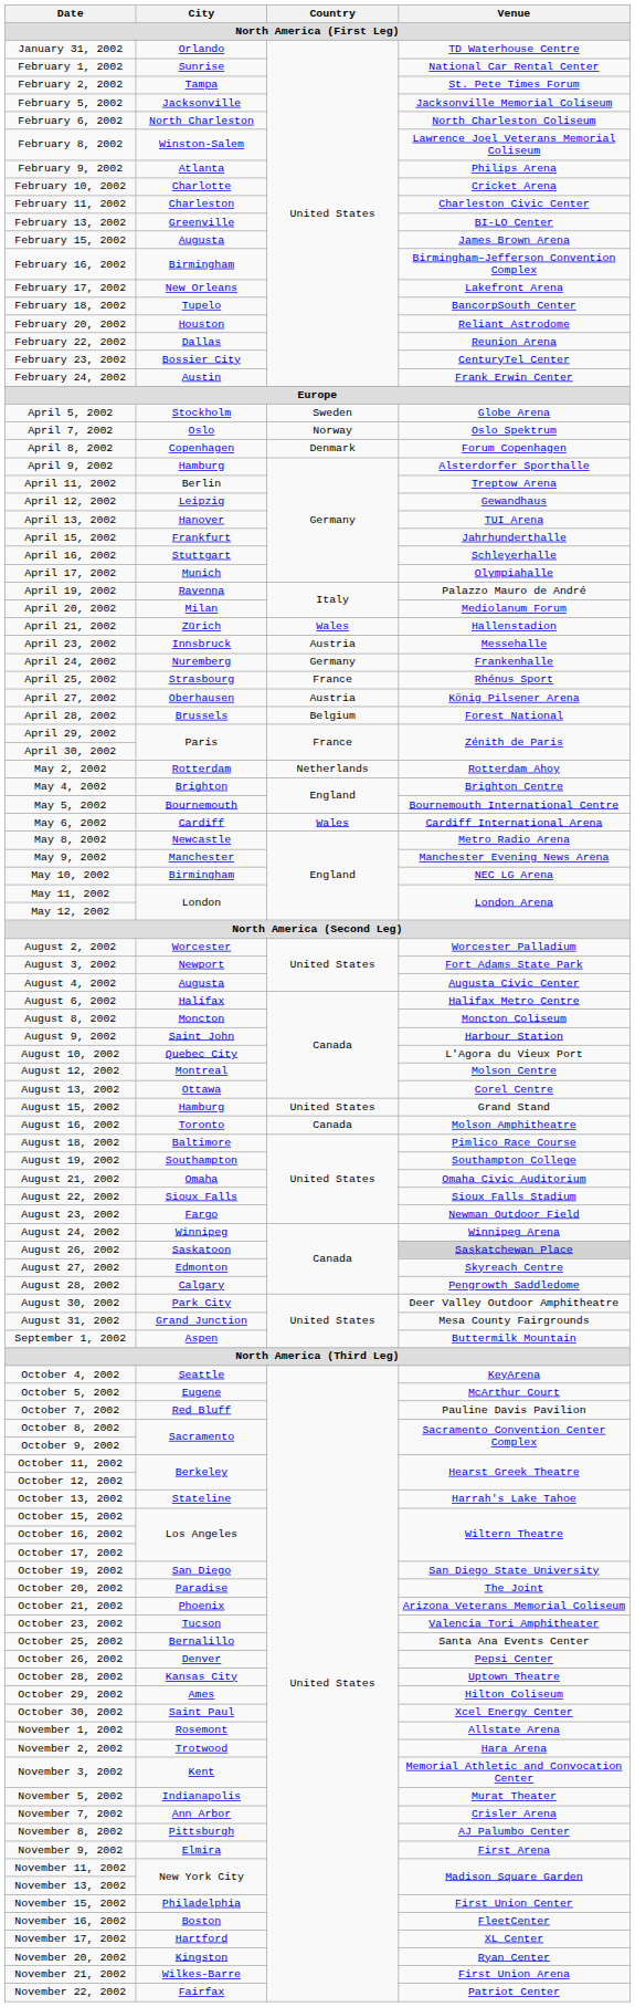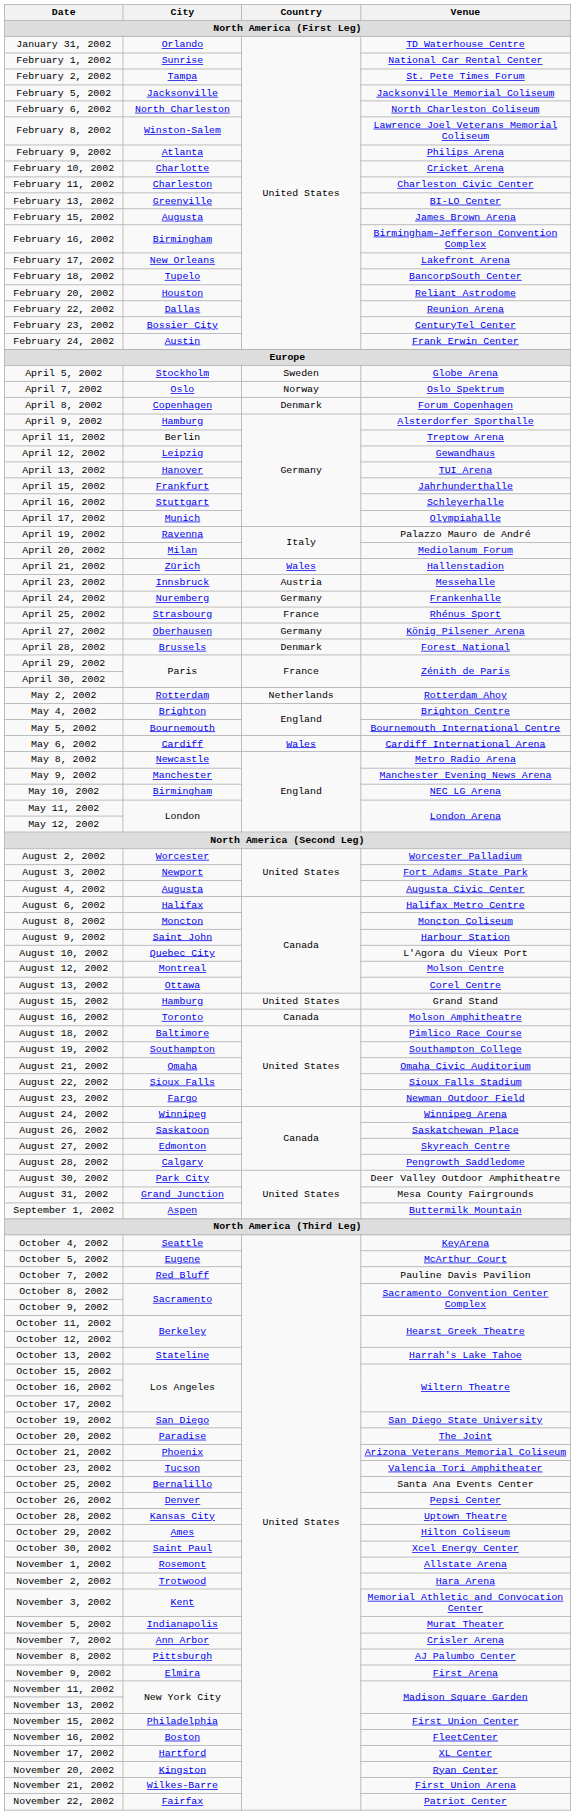 <table class="wikitable" style="text-align:center;">
 <tr>
 <th width="150">Date</th>
 <th width="150">City</th>
 <th width="150">Country</th>
 <th width="270">Venue</th>
 </tr>
 <tr style="background:#ddd;">
 <td colspan="4"><strong>North America (First Leg)</strong></td>
 </tr>
 <tr>
 <td>January 31, 2002</td>
 <td><a href='#'>Orlando</a></td>
 <td rowspan="18">United States</td>
 <td><a href='#'>TD Waterhouse Centre</a></td>
 </tr>
 <tr>
 <td>February 1, 2002</td>
 <td><a href='#'>Sunrise</a></td>
 <td><a href='#'>National Car Rental Center</a></td>
 </tr>
 <tr>
 <td>February 2, 2002</td>
 <td><a href='#'>Tampa</a></td>
 <td><a href='#'>St. Pete Times Forum</a></td>
 </tr>
 <tr>
 <td>February 5, 2002</td>
 <td><a href='#'>Jacksonville</a></td>
 <td><a href='#'>Jacksonville Memorial Coliseum</a></td>
 </tr>
 <tr>
 <td>February 6, 2002</td>
 <td><a href='#'>North Charleston</a></td>
 <td><a href='#'>North Charleston Coliseum</a></td>
 </tr>
 <tr>
 <td>February 8, 2002</td>
 <td><a href='#'>Winston-Salem</a></td>
 <td><a href='#'>Lawrence Joel Veterans Memorial Coliseum</a></td>
 </tr>
 <tr>
 <td>February 9, 2002</td>
 <td><a href='#'>Atlanta</a></td>
 <td><a href='#'>Philips Arena</a></td>
 </tr>
 <tr>
 <td>February 10, 2002</td>
 <td><a href='#'>Charlotte</a></td>
 <td><a href='#'>Cricket Arena</a></td>
 </tr>
 <tr>
 <td>February 11, 2002</td>
 <td><a href='#'>Charleston</a></td>
 <td><a href='#'>Charleston Civic Center</a></td>
 </tr>
 <tr>
 <td>February 13, 2002</td>
 <td><a href='#'>Greenville</a></td>
 <td><a href='#'>BI-LO Center</a></td>
 </tr>
 <tr>
 <td>February 15, 2002</td>
 <td><a href='#'>Augusta</a></td>
 <td><a href='#'>James Brown Arena</a></td>
 </tr>
 <tr>
 <td>February 16, 2002</td>
 <td><a href='#'>Birmingham</a></td>
 <td><a href='#'>Birmingham–Jefferson Convention Complex</a></td>
 </tr>
 <tr>
 <td>February 17, 2002</td>
 <td><a href='#'>New Orleans</a></td>
 <td><a href='#'>Lakefront Arena</a></td>
 </tr>
 <tr>
 <td>February 18, 2002</td>
 <td><a href='#'>Tupelo</a></td>
 <td><a href='#'>BancorpSouth Center</a></td>
 </tr>
 <tr>
 <td>February 20, 2002</td>
 <td><a href='#'>Houston</a></td>
 <td><a href='#'>Reliant Astrodome</a></td>
 </tr>
 <tr>
 <td>February 22, 2002</td>
 <td><a href='#'>Dallas</a></td>
 <td><a href='#'>Reunion Arena</a></td>
 </tr>
 <tr>
 <td>February 23, 2002</td>
 <td><a href='#'>Bossier City</a></td>
 <td><a href='#'>CenturyTel Center</a></td>
 </tr>
 <tr>
 <td>February 24, 2002</td>
 <td><a href='#'>Austin</a></td>
 <td><a href='#'>Frank Erwin Center</a></td>
 </tr>
 <tr style="background:#ddd;">
 <td colspan="4"><strong>Europe</strong></td>
 </tr>
 <tr>
 <td>April 5, 2002</td>
 <td><a href='#'>Stockholm</a></td>
 <td>Sweden</td>
 <td><a href='#'>Globe Arena</a></td>
 </tr>
 <tr>
 <td>April 7, 2002</td>
 <td><a href='#'>Oslo</a></td>
 <td>Norway</td>
 <td><a href='#'>Oslo Spektrum</a></td>
 </tr>
 <tr>
 <td>April 8, 2002</td>
 <td><a href='#'>Copenhagen</a></td>
 <td>Denmark</td>
 <td><a href='#'>Forum Copenhagen</a></td>
 </tr>
 <tr>
 <td>April 9, 2002</td>
 <td><a href='#'>Hamburg</a></td>
 <td rowspan="7">Germany</td>
 <td><a href='#'>Alsterdorfer Sporthalle</a></td>
 </tr>
 <tr>
 <td>April 11, 2002</td>
 <td>Berlin</td>
 <td><a href='#'>Treptow Arena</a></td>
 </tr>
 <tr>
 <td>April 12, 2002</td>
 <td><a href='#'>Leipzig</a></td>
 <td><a href='#'>Gewandhaus</a></td>
 </tr>
 <tr>
 <td>April 13, 2002</td>
 <td><a href='#'>Hanover</a></td>
 <td><a href='#'>TUI Arena</a></td>
 </tr>
 <tr>
 <td>April 15, 2002</td>
 <td><a href='#'>Frankfurt</a></td>
 <td><a href='#'>Jahrhunderthalle</a></td>
 </tr>
 <tr>
 <td>April 16, 2002</td>
 <td><a href='#'>Stuttgart</a></td>
 <td><a href='#'>Schleyerhalle</a></td>
 </tr>
 <tr>
 <td>April 17, 2002</td>
 <td><a href='#'>Munich</a></td>
 <td><a href='#'>Olympiahalle</a></td>
 </tr>
 <tr>
 <td>April 19, 2002</td>
 <td><a href='#'>Ravenna</a></td>
 <td rowspan="2">Italy</td>
 <td>Palazzo Mauro de André</td>
 </tr>
 <tr>
 <td>April 20, 2002</td>
 <td><a href='#'>Milan</a></td>
 <td><a href='#'>Mediolanum Forum</a></td>
 </tr>
 <tr>
 <td>April 21, 2002</td>
 <td><a href='#'>Zürich</a></td>
 <td><a href='#'>Wales</a></td>
 <td><a href='#'>Hallenstadion</a></td>
 </tr>
 <tr>
 <td>April 23, 2002</td>
 <td><a href='#'>Innsbruck</a></td>
 <td>Austria</td>
 <td><a href='#'>Messehalle</a></td>
 </tr>
 <tr>
 <td>April 24, 2002</td>
 <td><a href='#'>Nuremberg</a></td>
 <td>Germany</td>
 <td><a href='#'>Frankenhalle</a></td>
 </tr>
 <tr>
 <td>April 25, 2002</td>
 <td><a href='#'>Strasbourg</a></td>
 <td>France</td>
 <td><a href='#'>Rhénus Sport</a></td>
 </tr>
 <tr>
 <td>April 27, 2002</td>
 <td><a href='#'>Oberhausen</a></td>
-<td>Austria</td>
+<td>Germany</td>
 <td><a href='#'>König Pilsener Arena</a></td>
 </tr>
 <tr>
 <td>April 28, 2002</td>
 <td><a href='#'>Brussels</a></td>
-<td>Belgium</td>
+<td>Denmark</td>
 <td><a href='#'>Forest National</a></td>
 </tr>
 <tr>
 <td>April 29, 2002</td>
 <td rowspan="2">Paris</td>
 <td rowspan="2">France</td>
 <td rowspan="2"><a href='#'>Zénith de Paris</a></td>
 </tr>
 <tr>
 <td>April 30, 2002</td>
 </tr>
 <tr>
 <td>May 2, 2002</td>
 <td><a href='#'>Rotterdam</a></td>
 <td>Netherlands</td>
 <td><a href='#'>Rotterdam Ahoy</a></td>
 </tr>
 <tr>
 <td>May 4, 2002</td>
 <td><a href='#'>Brighton</a></td>
 <td rowspan="2">England</td>
 <td><a href='#'>Brighton Centre</a></td>
 </tr>
 <tr>
 <td>May 5, 2002</td>
 <td><a href='#'>Bournemouth</a></td>
 <td><a href='#'>Bournemouth International Centre</a></td>
 </tr>
 <tr>
 <td>May 6, 2002</td>
 <td><a href='#'>Cardiff</a></td>
 <td><a href='#'>Wales</a></td>
 <td><a href='#'>Cardiff International Arena</a></td>
 </tr>
 <tr>
 <td>May 8, 2002</td>
 <td><a href='#'>Newcastle</a></td>
 <td rowspan="5">England</td>
 <td><a href='#'>Metro Radio Arena</a></td>
 </tr>
 <tr>
 <td>May 9, 2002</td>
 <td><a href='#'>Manchester</a></td>
 <td><a href='#'>Manchester Evening News Arena</a></td>
 </tr>
 <tr>
 <td>May 10, 2002</td>
 <td><a href='#'>Birmingham</a></td>
 <td><a href='#'>NEC LG Arena</a></td>
 </tr>
 <tr>
 <td>May 11, 2002</td>
 <td rowspan="2">London</td>
 <td rowspan="2"><a href='#'>London Arena</a></td>
 </tr>
 <tr>
 <td>May 12, 2002</td>
 </tr>
 <tr style="background:#ddd;">
 <td colspan="4"><strong>North America (Second Leg)</strong></td>
 </tr>
 <tr>
 <td>August 2, 2002</td>
 <td><a href='#'>Worcester</a></td>
 <td rowspan="3">United States</td>
 <td><a href='#'>Worcester Palladium</a></td>
 </tr>
 <tr>
 <td>August 3, 2002</td>
 <td><a href='#'>Newport</a></td>
 <td><a href='#'>Fort Adams State Park</a></td>
 </tr>
 <tr>
 <td>August 4, 2002</td>
 <td><a href='#'>Augusta</a></td>
 <td><a href='#'>Augusta Civic Center</a></td>
 </tr>
 <tr>
 <td>August 6, 2002</td>
 <td><a href='#'>Halifax</a></td>
 <td rowspan="6">Canada</td>
 <td><a href='#'>Halifax Metro Centre</a></td>
 </tr>
 <tr>
 <td>August 8, 2002</td>
 <td><a href='#'>Moncton</a></td>
 <td><a href='#'>Moncton Coliseum</a></td>
 </tr>
 <tr>
 <td>August 9, 2002</td>
 <td><a href='#'>Saint John</a></td>
 <td><a href='#'>Harbour Station</a></td>
 </tr>
 <tr>
 <td>August 10, 2002</td>
 <td><a href='#'>Quebec City</a></td>
 <td>L'Agora du Vieux Port</td>
 </tr>
 <tr>
 <td>August 12, 2002</td>
 <td><a href='#'>Montreal</a></td>
 <td><a href='#'>Molson Centre</a></td>
 </tr>
 <tr>
 <td>August 13, 2002</td>
 <td><a href='#'>Ottawa</a></td>
 <td><a href='#'>Corel Centre</a></td>
 </tr>
 <tr>
 <td>August 15, 2002</td>
 <td><a href='#'>Hamburg</a></td>
 <td>United States</td>
 <td>Grand Stand</td>
 </tr>
 <tr>
 <td>August 16, 2002</td>
 <td><a href='#'>Toronto</a></td>
 <td>Canada</td>
 <td><a href='#'>Molson Amphitheatre</a></td>
 </tr>
 <tr>
 <td>August 18, 2002</td>
 <td><a href='#'>Baltimore</a></td>
 <td rowspan="5">United States</td>
 <td align="center"><a href='#'>Pimlico Race Course</a></td>
 </tr>
 <tr>
 <td>August 19, 2002</td>
 <td><a href='#'>Southampton</a></td>
 <td><a href='#'>Southampton College</a></td>
 </tr>
 <tr>
 <td>August 21, 2002</td>
 <td><a href='#'>Omaha</a></td>
 <td><a href='#'>Omaha Civic Auditorium</a></td>
 </tr>
 <tr>
 <td>August 22, 2002</td>
 <td><a href='#'>Sioux Falls</a></td>
 <td><a href='#'>Sioux Falls Stadium</a></td>
 </tr>
 <tr>
 <td>August 23, 2002</td>
 <td><a href='#'>Fargo</a></td>
 <td><a href='#'>Newman Outdoor Field</a></td>
 </tr>
 <tr>
 <td>August 24, 2002</td>
 <td><a href='#'>Winnipeg</a></td>
 <td rowspan="4">Canada</td>
 <td><a href='#'>Winnipeg Arena</a></td>
 </tr>
 <tr>
 <td>August 26, 2002</td>
 <td><a href='#'>Saskatoon</a></td>
-<td style="background: lightgrey;"><a href='#'>Saskatchewan Place</a></td>
+<td><a href='#'>Saskatchewan Place</a></td>
 </tr>
 <tr>
 <td>August 27, 2002</td>
 <td><a href='#'>Edmonton</a></td>
 <td><a href='#'>Skyreach Centre</a></td>
 </tr>
 <tr>
 <td>August 28, 2002</td>
 <td><a href='#'>Calgary</a></td>
 <td><a href='#'>Pengrowth Saddledome</a></td>
 </tr>
 <tr>
 <td>August 30, 2002</td>
 <td><a href='#'>Park City</a></td>
 <td rowspan="3">United States</td>
 <td>Deer Valley Outdoor Amphitheatre</td>
 </tr>
 <tr>
 <td>August 31, 2002</td>
 <td><a href='#'>Grand Junction</a></td>
 <td>Mesa County Fairgrounds</td>
 </tr>
 <tr>
 <td>September 1, 2002</td>
 <td><a href='#'>Aspen</a></td>
 <td><a href='#'>Buttermilk Mountain</a></td>
 </tr>
 <tr style="background:#ddd;">
 <td colspan="4"><strong>North America (Third Leg)</strong></td>
 </tr>
 <tr>
 <td>October 4, 2002</td>
 <td><a href='#'>Seattle</a></td>
 <td rowspan="35">United States</td>
 <td><a href='#'>KeyArena</a></td>
 </tr>
 <tr>
 <td>October 5, 2002</td>
 <td><a href='#'>Eugene</a></td>
 <td><a href='#'>McArthur Court</a></td>
 </tr>
 <tr>
 <td>October 7, 2002</td>
 <td><a href='#'>Red Bluff</a></td>
 <td>Pauline Davis Pavilion</td>
 </tr>
 <tr>
 <td>October 8, 2002</td>
 <td rowspan="2"><a href='#'>Sacramento</a></td>
 <td rowspan="2"><a href='#'>Sacramento Convention Center Complex</a></td>
 </tr>
 <tr>
 <td>October 9, 2002</td>
 </tr>
 <tr>
 <td>October 11, 2002</td>
 <td rowspan="2"><a href='#'>Berkeley</a></td>
 <td rowspan="2"><a href='#'>Hearst Greek Theatre</a></td>
 </tr>
 <tr>
 <td>October 12, 2002</td>
 </tr>
 <tr>
 <td>October 13, 2002</td>
 <td><a href='#'>Stateline</a></td>
 <td><a href='#'>Harrah's Lake Tahoe</a></td>
 </tr>
 <tr>
 <td>October 15, 2002</td>
 <td rowspan="3">Los Angeles</td>
 <td rowspan="3"><a href='#'>Wiltern Theatre</a></td>
 </tr>
 <tr>
 <td>October 16, 2002</td>
 </tr>
 <tr>
 <td>October 17, 2002</td>
 </tr>
 <tr>
 <td>October 19, 2002</td>
 <td><a href='#'>San Diego</a></td>
 <td><a href='#'>San Diego State University</a></td>
 </tr>
 <tr>
 <td>October 20, 2002</td>
 <td><a href='#'>Paradise</a></td>
 <td><a href='#'>The Joint</a></td>
 </tr>
 <tr>
 <td>October 21, 2002</td>
 <td><a href='#'>Phoenix</a></td>
 <td><a href='#'>Arizona Veterans Memorial Coliseum</a></td>
 </tr>
 <tr>
 <td>October 23, 2002</td>
 <td><a href='#'>Tucson</a></td>
 <td><a href='#'>Valencia Tori Amphitheater</a></td>
 </tr>
 <tr>
 <td>October 25, 2002</td>
 <td><a href='#'>Bernalillo</a></td>
 <td>Santa Ana Events Center</td>
 </tr>
 <tr>
 <td>October 26, 2002</td>
 <td><a href='#'>Denver</a></td>
 <td><a href='#'>Pepsi Center</a></td>
 </tr>
 <tr>
 <td>October 28, 2002</td>
 <td><a href='#'>Kansas City</a></td>
 <td><a href='#'>Uptown Theatre</a></td>
 </tr>
 <tr>
 <td>October 29, 2002</td>
 <td><a href='#'>Ames</a></td>
 <td><a href='#'>Hilton Coliseum</a></td>
 </tr>
 <tr>
 <td>October 30, 2002</td>
 <td><a href='#'>Saint Paul</a></td>
 <td><a href='#'>Xcel Energy Center</a></td>
 </tr>
 <tr>
 <td>November 1, 2002</td>
 <td><a href='#'>Rosemont</a></td>
 <td><a href='#'>Allstate Arena</a></td>
 </tr>
 <tr>
 <td>November 2, 2002</td>
 <td><a href='#'>Trotwood</a></td>
 <td><a href='#'>Hara Arena</a></td>
 </tr>
 <tr>
 <td>November 3, 2002</td>
 <td><a href='#'>Kent</a></td>
 <td><a href='#'>Memorial Athletic and Convocation Center</a></td>
 </tr>
 <tr>
 <td>November 5, 2002</td>
 <td><a href='#'>Indianapolis</a></td>
 <td><a href='#'>Murat Theater</a></td>
 </tr>
 <tr>
 <td>November 7, 2002</td>
 <td><a href='#'>Ann Arbor</a></td>
 <td><a href='#'>Crisler Arena</a></td>
 </tr>
 <tr>
 <td>November 8, 2002</td>
 <td><a href='#'>Pittsburgh</a></td>
 <td><a href='#'>AJ Palumbo Center</a></td>
 </tr>
 <tr>
 <td>November 9, 2002</td>
 <td><a href='#'>Elmira</a></td>
 <td><a href='#'>First Arena</a></td>
 </tr>
 <tr>
 <td>November 11, 2002</td>
 <td rowspan="2">New York City</td>
 <td rowspan="2"><a href='#'>Madison Square Garden</a></td>
 </tr>
 <tr>
 <td>November 13, 2002</td>
 </tr>
 <tr>
 <td>November 15, 2002</td>
 <td><a href='#'>Philadelphia</a></td>
 <td><a href='#'>First Union Center</a></td>
 </tr>
 <tr>
 <td>November 16, 2002</td>
 <td><a href='#'>Boston</a></td>
 <td><a href='#'>FleetCenter</a></td>
 </tr>
 <tr>
 <td>November 17, 2002</td>
 <td><a href='#'>Hartford</a></td>
 <td><a href='#'>XL Center</a></td>
 </tr>
 <tr>
 <td>November 20, 2002</td>
 <td><a href='#'>Kingston</a></td>
 <td><a href='#'>Ryan Center</a></td>
 </tr>
 <tr>
 <td>November 21, 2002</td>
 <td><a href='#'>Wilkes-Barre</a></td>
 <td><a href='#'>First Union Arena</a></td>
 </tr>
 <tr>
 <td>November 22, 2002</td>
 <td><a href='#'>Fairfax</a></td>
 <td><a href='#'>Patriot Center</a></td>
 </tr>
 </table>
